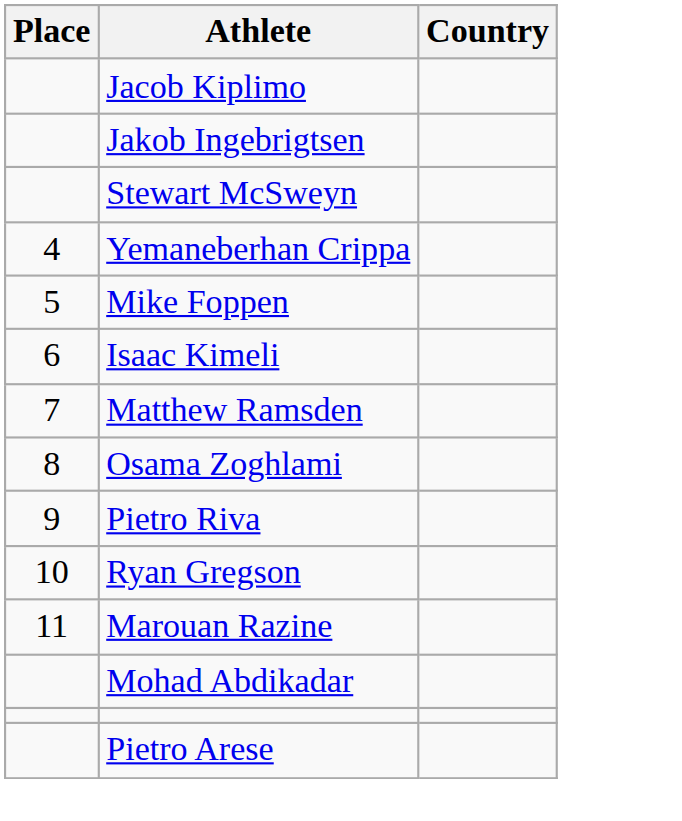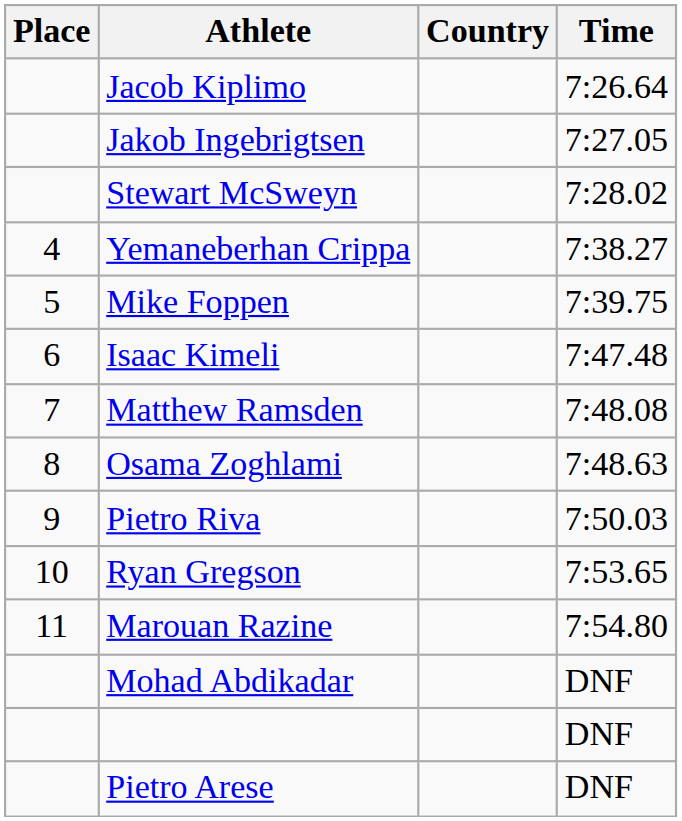 <table class="wikitable mw-datatable sortable">
 <tr>
 <th>Place</th>
 <th>Athlete</th>
 <th>Country</th>
+<th>Time</th>
 </tr>
 <tr>
 <td align=center></td>
 <td><a href='#'>Jacob Kiplimo</a></td>
 <td></td>
+<td>7:26.64  <strong></strong> <strong></strong> <strong></strong></td>
 </tr>
 <tr>
 <td align=center></td>
 <td><a href='#'>Jakob Ingebrigtsen</a></td>
 <td></td>
+<td>7:27.05 <strong></strong></td>
 </tr>
 <tr>
 <td align=center></td>
 <td><a href='#'>Stewart McSweyn</a></td>
 <td></td>
+<td>7:28.02 <strong></strong></td>
 </tr>
 <tr>
 <td align=center>4</td>
 <td><a href='#'>Yemaneberhan Crippa</a></td>
 <td></td>
+<td>7:38.27 <strong></strong></td>
 </tr>
 <tr>
 <td align=center>5</td>
 <td><a href='#'>Mike Foppen</a></td>
 <td></td>
+<td>7:39.75 </td>
 </tr>
 <tr>
 <td align=center>6</td>
 <td><a href='#'>Isaac Kimeli</a></td>
 <td></td>
+<td>7:47.48 </td>
 </tr>
 <tr>
 <td align=center>7</td>
 <td><a href='#'>Matthew Ramsden</a></td>
 <td></td>
+<td>7:48.08</td>
 </tr>
 <tr>
 <td align=center>8</td>
 <td><a href='#'>Osama Zoghlami</a></td>
 <td></td>
+<td>7:48.63 </td>
 </tr>
 <tr>
 <td align=center>9</td>
 <td><a href='#'>Pietro Riva</a></td>
 <td></td>
+<td>7:50.03 </td>
 </tr>
 <tr>
 <td align=center>10</td>
 <td><a href='#'>Ryan Gregson</a></td>
 <td></td>
+<td>7:53.65</td>
 </tr>
 <tr>
 <td align=center>11</td>
 <td><a href='#'>Marouan Razine</a></td>
 <td></td>
+<td>7:54.80</td>
 </tr>
 <tr>
 <td align=center></td>
 <td><a href='#'>Mohad Abdikadar</a></td>
 <td></td>
+<td>DNF</td>
 </tr>
 <tr>
 <td align=center></td>
 <td></td>
 <td></td>
+<td>DNF</td>
 </tr>
 <tr>
 <td align=center></td>
 <td><a href='#'>Pietro Arese</a></td>
 <td></td>
+<td>DNF</td>
 </tr>
 </table>
